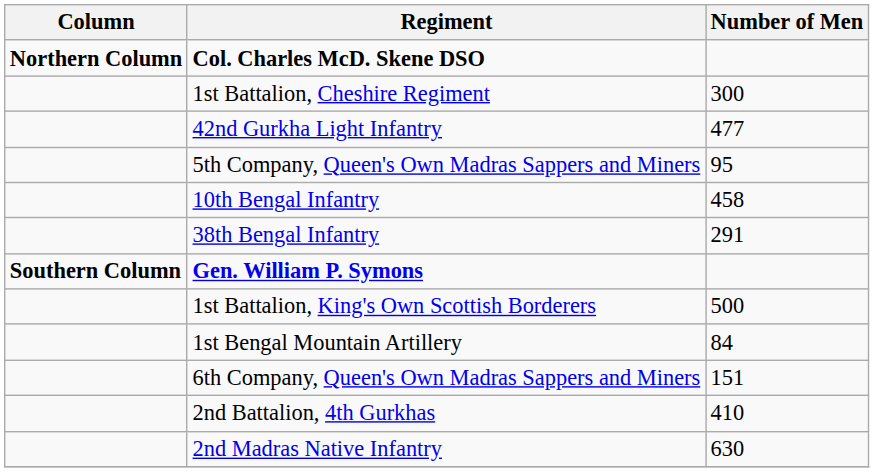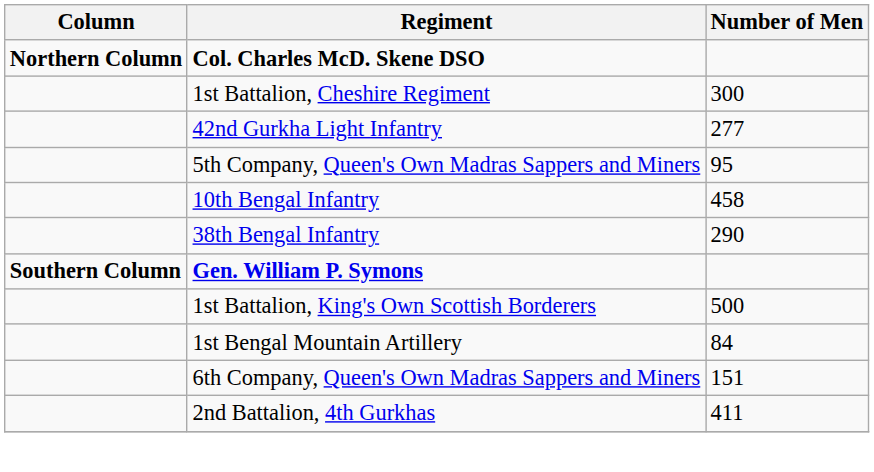 <table class="wikitable">
 <tr>
 <th>Column</th>
 <th>Regiment</th>
 <th>Number of Men</th>
 </tr>
 <tr>
 <td><strong>Northern Column</strong></td>
 <td><strong>Col. Charles McD. Skene DSO</strong></td>
 <td></td>
 </tr>
 <tr>
 <td></td>
 <td>1st Battalion, <a href='#'>Cheshire Regiment</a></td>
 <td>300</td>
 </tr>
 <tr>
 <td></td>
 <td><a href='#'>42nd Gurkha Light Infantry</a></td>
-<td>477</td>
+<td>277</td>
 </tr>
 <tr>
 <td></td>
 <td>5th Company, <a href='#'>Queen's Own Madras Sappers and Miners</a></td>
 <td>95</td>
 </tr>
 <tr>
 <td></td>
 <td><a href='#'>10th Bengal Infantry</a></td>
 <td>458</td>
 </tr>
 <tr>
 <td></td>
 <td><a href='#'>38th Bengal Infantry</a></td>
-<td>291</td>
+<td>290</td>
 </tr>
 <tr>
 <td><strong>Southern Column</strong></td>
 <td><a href='#'><strong>Gen. William P. Symons</strong></a></td>
 <td></td>
 </tr>
 <tr>
 <td></td>
 <td>1st Battalion, <a href='#'>King's Own Scottish Borderers</a></td>
 <td>500</td>
 </tr>
 <tr>
 <td></td>
 <td>1st Bengal Mountain Artillery</td>
 <td>84</td>
 </tr>
 <tr>
 <td></td>
 <td>6th Company, <a href='#'>Queen's Own Madras Sappers and Miners</a></td>
 <td>151</td>
 </tr>
 <tr>
 <td></td>
 <td>2nd Battalion, <a href='#'>4th Gurkhas</a></td>
-<td>410</td>
-</tr>
-<tr>
-<td></td>
-<td><a href='#'>2nd Madras Native Infantry</a></td>
-<td>630</td>
+<td>411</td>
 </tr>
 <tr>
 </tr>
 </table>
